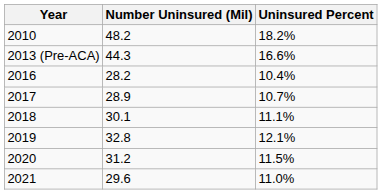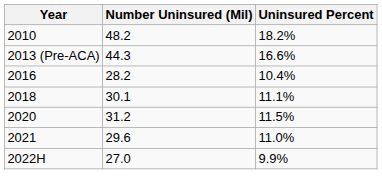 <table class="wikitable">
 <tr>
 <th>Year</th>
 <th>Number Uninsured (Mil)</th>
 <th>Uninsured Percent</th>
 </tr>
 <tr>
 <td>2010</td>
 <td>48.2</td>
 <td>18.2%</td>
 </tr>
 <tr>
 <td>2013 (Pre-ACA)</td>
 <td>44.3</td>
 <td>16.6%</td>
 </tr>
 <tr>
 <td>2016</td>
 <td>28.2</td>
 <td>10.4%</td>
 </tr>
 <tr>
-<td>2017</td>
-<td>28.9</td>
-<td>10.7%</td>
-</tr>
-<tr>
 <td>2018</td>
 <td>30.1</td>
 <td>11.1%</td>
-</tr>
-<tr>
-<td>2019</td>
-<td>32.8</td>
-<td>12.1%</td>
 </tr>
 <tr>
 <td>2020</td>
 <td>31.2</td>
 <td>11.5%</td>
 </tr>
 <tr>
 <td>2021</td>
 <td>29.6</td>
 <td>11.0%</td>
 </tr>
+<tr>
+<td>2022H</td>
+<td>27.0</td>
+<td>9.9%</td>
+</tr>
 </table>
